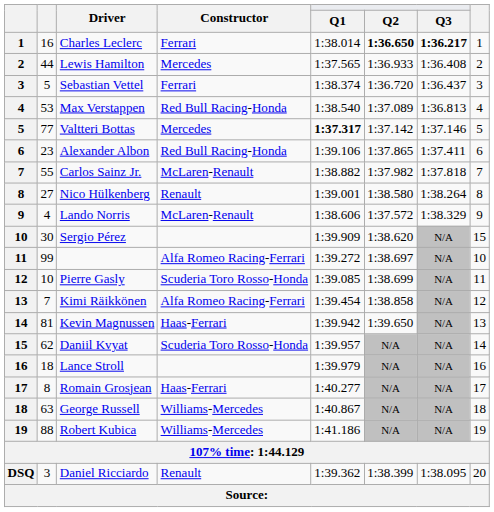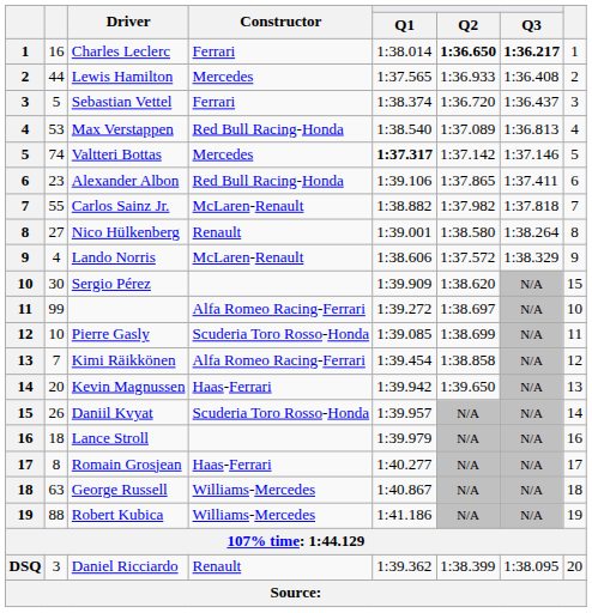 <table class="wikitable sortable" style="font-size:85%">
 <tr>
 <th rowspan="2"></th>
 <th rowspan="2"></th>
 <th rowspan="2">Driver</th>
 <th rowspan="2">Constructor</th>
 <th colspan="3" style="background:#eaecf0; text-align:center;"></th>
 <th rowspan="2"></th>
 </tr>
 <tr>
 <th>Q1</th>
 <th>Q2</th>
 <th>Q3</th>
 </tr>
 <tr>
 <th>1</th>
 <td align="center">16</td>
 <td data-sort-value="LEC"> <a href='#'>Charles Leclerc</a></td>
 <td><a href='#'>Ferrari</a></td>
 <td>1:38.014</td>
 <td><strong>1:36.650</strong></td>
 <td><strong>1:36.217</strong></td>
 <td align="center">1</td>
 </tr>
 <tr>
 <th>2</th>
 <td align="center">44</td>
 <td data-sort-value="HAM"> <a href='#'>Lewis Hamilton</a></td>
 <td><a href='#'>Mercedes</a></td>
 <td>1:37.565</td>
 <td>1:36.933</td>
 <td>1:36.408</td>
 <td align="center">2</td>
 </tr>
 <tr>
 <th>3</th>
 <td align="center">5</td>
 <td data-sort-value="VET"> <a href='#'>Sebastian Vettel</a></td>
 <td><a href='#'>Ferrari</a></td>
 <td>1:38.374</td>
 <td>1:36.720</td>
 <td>1:36.437</td>
 <td align="center">3</td>
 </tr>
 <tr>
 <th>4</th>
 <td align="center">53</td>
 <td data-sort-value="VER"> <a href='#'>Max Verstappen</a></td>
 <td><a href='#'>Red Bull Racing</a>-<a href='#'>Honda</a></td>
 <td>1:38.540</td>
 <td>1:37.089</td>
 <td>1:36.813</td>
 <td align="center">4</td>
 </tr>
 <tr>
 <th>5</th>
-<td align="center">77</td>
+<td align="center">74</td>
 <td data-sort-value="BOT"> <a href='#'>Valtteri Bottas</a></td>
 <td><a href='#'>Mercedes</a></td>
 <td><strong>1:37.317</strong></td>
 <td>1:37.142</td>
 <td>1:37.146</td>
 <td align="center">5</td>
 </tr>
 <tr>
 <th>6</th>
 <td align="center">23</td>
 <td data-sort-value="ALB"> <a href='#'>Alexander Albon</a></td>
 <td><a href='#'>Red Bull Racing</a>-<a href='#'>Honda</a></td>
 <td>1:39.106</td>
 <td>1:37.865</td>
 <td>1:37.411</td>
 <td align="center">6</td>
 </tr>
 <tr>
 <th>7</th>
 <td align="center">55</td>
 <td data-sort-value="SAI"> <a href='#'>Carlos Sainz Jr.</a></td>
 <td><a href='#'>McLaren</a>-<a href='#'>Renault</a></td>
 <td>1:38.882</td>
 <td>1:37.982</td>
 <td>1:37.818</td>
 <td align="center">7</td>
 </tr>
 <tr>
 <th>8</th>
 <td align="center">27</td>
 <td data-sort-value="HUL"> <a href='#'>Nico Hülkenberg</a></td>
 <td><a href='#'>Renault</a></td>
 <td>1:39.001</td>
 <td>1:38.580</td>
 <td>1:38.264</td>
 <td align="center">8</td>
 </tr>
 <tr>
 <th>9</th>
 <td align="center">4</td>
 <td data-sort-value="NOR"> <a href='#'>Lando Norris</a></td>
 <td><a href='#'>McLaren</a>-<a href='#'>Renault</a></td>
 <td>1:38.606</td>
 <td>1:37.572</td>
 <td>1:38.329</td>
 <td align="center">9</td>
 </tr>
 <tr>
 <th>10</th>
 <td align="center">30</td>
 <td data-sort-value="PER"> <a href='#'>Sergio Pérez</a></td>
 <td></td>
 <td>1:39.909</td>
 <td>1:38.620</td>
 <td style="background: silver" align="center" data-sort-value="21"><small>N/A</small></td>
 <td align="center">15</td>
 </tr>
 <tr>
 <th>11</th>
 <td align="center">99</td>
 <td data-sort-value="GIO"></td>
 <td><a href='#'>Alfa Romeo Racing</a>-<a href='#'>Ferrari</a></td>
 <td>1:39.272</td>
 <td>1:38.697</td>
 <td style="background: silver" align="center"data-sort-value="22"><small>N/A</small></td>
 <td align="center">10</td>
 </tr>
 <tr>
 <th>12</th>
 <td align="center">10</td>
 <td data-sort-value="GAS"> <a href='#'>Pierre Gasly</a></td>
 <td><a href='#'>Scuderia Toro Rosso</a>-<a href='#'>Honda</a></td>
 <td>1:39.085</td>
 <td>1:38.699</td>
 <td style="background: silver" align="center" data-sort-value="23"><small>N/A</small></td>
 <td align="center">11</td>
 </tr>
 <tr>
 <th>13</th>
 <td align="center">7</td>
 <td data-sort-value="RAI"> <a href='#'>Kimi Räikkönen</a></td>
 <td><a href='#'>Alfa Romeo Racing</a>-<a href='#'>Ferrari</a></td>
 <td>1:39.454</td>
 <td>1:38.858</td>
 <td style="background: silver" align="center" data-sort-value="24"><small>N/A</small></td>
 <td align="center">12</td>
 </tr>
 <tr>
 <th>14</th>
-<td align="center">81</td>
+<td align="center">20</td>
 <td data-sort-value="MAG"> <a href='#'>Kevin Magnussen</a></td>
 <td><a href='#'>Haas</a>-<a href='#'>Ferrari</a></td>
 <td>1:39.942</td>
 <td>1:39.650</td>
 <td style="background: silver" align="center" data-sort-value="25"><small>N/A</small></td>
 <td align="center">13</td>
 </tr>
 <tr>
 <th>15</th>
-<td align="center">62</td>
+<td align="center">26</td>
 <td data-sort-value="KVY"> <a href='#'>Daniil Kvyat</a></td>
 <td><a href='#'>Scuderia Toro Rosso</a>-<a href='#'>Honda</a></td>
 <td>1:39.957</td>
 <td style="background: silver" align="center" data-sort-value="26"><small>N/A</small></td>
 <td style="background: silver" align="center"data-sort-value="26"><small>N/A</small></td>
 <td align="center">14</td>
 </tr>
 <tr>
 <th>16</th>
 <td align="center">18</td>
 <td data-sort-value="STR"> <a href='#'>Lance Stroll</a></td>
 <td></td>
 <td>1:39.979</td>
 <td style="background: silver" align="center" data-sort-value="27"><small>N/A</small></td>
 <td style="background: silver" align="center" data-sort-value="27"><small>N/A</small></td>
 <td align="center">16</td>
 </tr>
 <tr>
 <th>17</th>
 <td align="center">8</td>
 <td data-sort-value="GRO"> <a href='#'>Romain Grosjean</a></td>
 <td><a href='#'>Haas</a>-<a href='#'>Ferrari</a></td>
 <td>1:40.277</td>
 <td style="background: silver" align="center" data-sort-value="28"><small>N/A</small></td>
 <td style="background: silver" align="center"data-sort-value="28"><small>N/A</small></td>
 <td align="center">17</td>
 </tr>
 <tr>
 <th>18</th>
 <td align="center">63</td>
 <td data-sort-value="RUS"> <a href='#'>George Russell</a></td>
 <td><a href='#'>Williams</a>-<a href='#'>Mercedes</a></td>
 <td>1:40.867</td>
 <td style="background: silver" align="center"data-sort-value="29"><small>N/A</small></td>
 <td style="background: silver" align="center"data-sort-value="29"><small>N/A</small></td>
 <td align="center">18</td>
 </tr>
 <tr>
 <th>19</th>
 <td align="center">88</td>
 <td data-sort-value="KUB"> <a href='#'>Robert Kubica</a></td>
 <td><a href='#'>Williams</a>-<a href='#'>Mercedes</a></td>
 <td>1:41.186</td>
 <td style="background: silver" align="center" data-sort-value="30"><small>N/A</small></td>
 <td style="background: silver" align="center" data-sort-value="30"><small>N/A</small></td>
 <td align="center">19</td>
 </tr>
 <tr class="sortbottom">
 <th colspan="8" data-sort-value="999"><a href='#'>107% time</a>: 1:44.129</th>
 </tr>
 <tr>
 <th data-sort-value="20">DSQ</th>
 <td align="center">3</td>
 <td data-sort-value="RIC"> <a href='#'>Daniel Ricciardo</a></td>
 <td><a href='#'>Renault</a></td>
 <td>1:39.362</td>
 <td>1:38.399</td>
 <td>1:38.095</td>
 <td align="center">20</td>
 </tr>
 <tr>
 <th colspan="8">Source:</th>
 </tr>
 </table>
